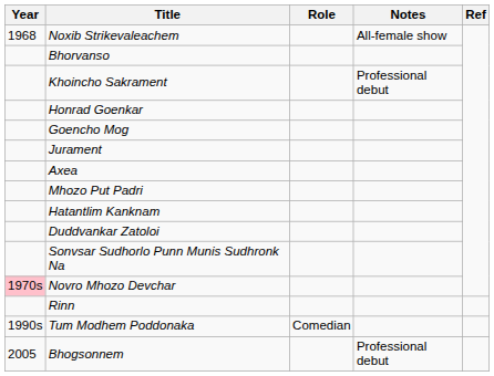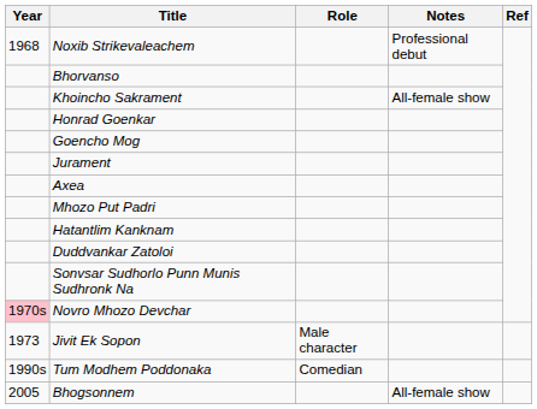 <table class="wikitable sortable">
 <tr>
 <th>Year</th>
 <th>Title</th>
 <th>Role</th>
 <th>Notes</th>
 <th>Ref</th>
 </tr>
 <tr>
 <td>1968</td>
 <td><em>Noxib Strikevaleachem</em></td>
 <td></td>
-<td>All-female show</td>
+<td>Professional debut</td>
 <td rowspan="12"></td>
 </tr>
 <tr>
 <td></td>
 <td><em>Bhorvanso</em></td>
 <td></td>
 <td></td>
 </tr>
 <tr>
 <td></td>
 <td><em>Khoincho Sakrament</em></td>
 <td></td>
-<td>Professional debut</td>
+<td>All-female show</td>
 </tr>
 <tr>
 <td></td>
 <td><em>Honrad Goenkar</em></td>
 <td></td>
 <td></td>
 </tr>
 <tr>
 <td></td>
 <td><em>Goencho Mog</em></td>
 <td></td>
 <td></td>
 </tr>
 <tr>
 <td></td>
 <td><em>Jurament</em></td>
 <td></td>
 <td></td>
 </tr>
 <tr>
 <td></td>
 <td><em>Axea</em></td>
 <td></td>
 <td></td>
 </tr>
 <tr>
 <td></td>
 <td><em>Mhozo Put Padri</em></td>
 <td></td>
 <td></td>
 </tr>
 <tr>
 <td></td>
 <td><em>Hatantlim Kanknam</em></td>
 <td></td>
 <td></td>
 </tr>
 <tr>
 <td></td>
 <td><em>Duddvankar Zatoloi</em></td>
 <td></td>
 <td></td>
 </tr>
 <tr>
 <td></td>
 <td><em>Sonvsar Sudhorlo Punn Munis Sudhronk Na</em></td>
 <td></td>
 <td></td>
 </tr>
 <tr>
 <td style="background: pink;">1970s</td>
 <td><em>Novro Mhozo Devchar</em></td>
 <td></td>
 <td></td>
 </tr>
 <tr>
-<td></td>
-<td><em>Rinn</em></td>
-<td></td>
+<td>1973</td>
+<td><em>Jivit Ek Sopon</em></td>
+<td>Male character</td>
 <td></td>
 <td></td>
 </tr>
 <tr>
 <td>1990s</td>
 <td><em>Tum Modhem Poddonaka</em></td>
 <td>Comedian</td>
 <td></td>
 <td></td>
 </tr>
 <tr>
 <td>2005</td>
 <td><em>Bhogsonnem</em></td>
 <td></td>
-<td>Professional debut</td>
+<td>All-female show</td>
 <td></td>
 </tr>
 </table>
